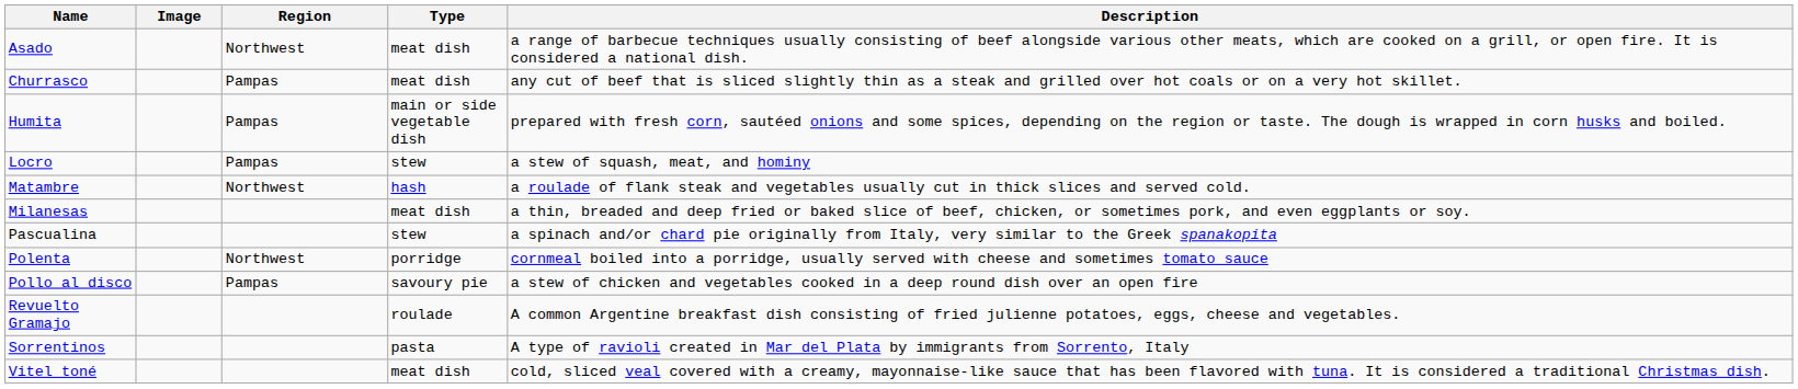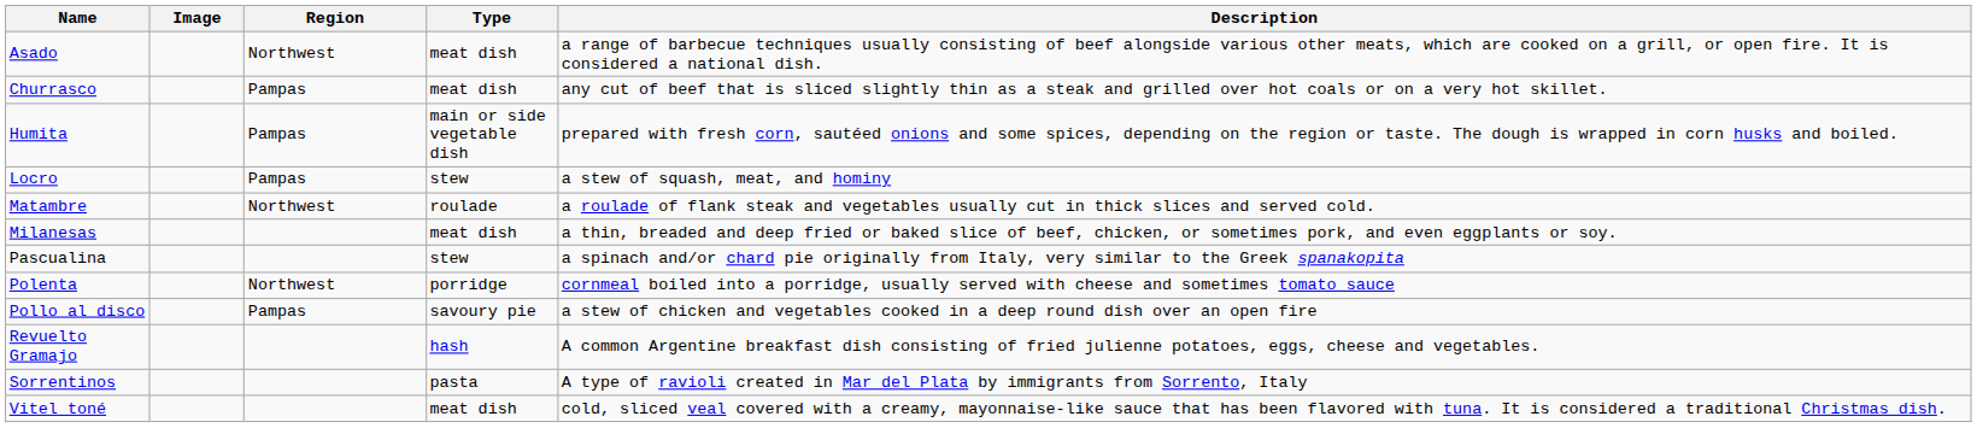 <table class="wikitable sortable" width="100%">
 <tr>
 <th style="width:110px;">Name</th>
 <th style="width:70px;">Image</th>
 <th style="width:140px;">Region</th>
 <th style="width:100px;">Type</th>
 <th>Description</th>
 </tr>
 <tr>
 <td><a href='#'>Asado</a></td>
 <td></td>
 <td>Northwest</td>
 <td>meat dish</td>
 <td>a range of barbecue techniques usually consisting of beef alongside various other meats, which are cooked on a grill, or open fire. It is considered a national dish.</td>
 </tr>
 <tr>
 <td><a href='#'>Churrasco</a></td>
 <td></td>
 <td>Pampas</td>
 <td>meat dish</td>
 <td>any cut of beef that is sliced slightly thin as a steak and grilled over hot coals or on a very hot skillet.</td>
 </tr>
 <tr>
 <td><a href='#'>Humita</a></td>
 <td></td>
 <td>Pampas</td>
 <td>main or side vegetable dish</td>
 <td>prepared with fresh <a href='#'>corn</a>, sautéed <a href='#'>onions</a> and some spices, depending on the region or taste. The dough is wrapped in corn <a href='#'>husks</a> and boiled.</td>
 </tr>
 <tr>
 <td><a href='#'>Locro</a></td>
 <td></td>
 <td>Pampas</td>
 <td>stew</td>
 <td>a stew of squash, meat, and <a href='#'>hominy</a></td>
 </tr>
 <tr>
 <td><a href='#'>Matambre</a></td>
 <td></td>
 <td>Northwest</td>
-<td><a href='#'>hash</a></td>
+<td>roulade</td>
 <td>a <a href='#'>roulade</a> of flank steak and vegetables usually cut in thick slices and served cold.</td>
 </tr>
 <tr>
 <td><a href='#'>Milanesas</a></td>
 <td></td>
 <td></td>
 <td>meat dish</td>
 <td>a thin, breaded and deep fried or baked slice of beef, chicken, or sometimes pork, and even eggplants or soy.</td>
 </tr>
 <tr>
 <td>Pascualina</td>
 <td></td>
 <td></td>
 <td>stew</td>
 <td>a spinach and/or <a href='#'>chard</a> pie originally from Italy, very similar to the Greek <em><a href='#'>spanakopita</a></em></td>
 </tr>
 <tr>
 <td><a href='#'>Polenta</a></td>
 <td></td>
 <td>Northwest</td>
 <td>porridge</td>
 <td><a href='#'>cornmeal</a> boiled into a porridge, usually served with cheese and sometimes <a href='#'>tomato sauce</a></td>
 </tr>
 <tr>
 <td><a href='#'>Pollo al disco</a></td>
 <td></td>
 <td>Pampas</td>
 <td>savoury pie</td>
 <td>a stew of chicken and vegetables cooked in a deep round dish over an open fire</td>
 </tr>
 <tr>
 <td><a href='#'>Revuelto Gramajo</a></td>
 <td></td>
 <td></td>
-<td>roulade</td>
+<td><a href='#'>hash</a></td>
 <td>A common Argentine breakfast dish consisting of fried julienne potatoes, eggs, cheese and vegetables.</td>
 </tr>
 <tr>
 <td><a href='#'>Sorrentinos</a></td>
 <td></td>
 <td></td>
 <td>pasta</td>
 <td>A type of <a href='#'>ravioli</a> created in <a href='#'>Mar del Plata</a> by immigrants from <a href='#'>Sorrento</a>, Italy</td>
 </tr>
 <tr>
 <td><a href='#'>Vitel toné</a></td>
 <td></td>
 <td></td>
 <td>meat dish</td>
 <td>cold, sliced <a href='#'>veal</a> covered with a creamy, mayonnaise-like sauce that has been flavored with <a href='#'>tuna</a>. It is considered a traditional <a href='#'>Christmas dish</a>.</td>
 </tr>
 </table>
